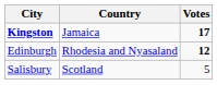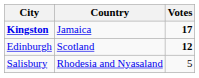 <table class="wikitable">
 <tr>
 <th scope="col">City</th>
 <th scope="col">Country</th>
 <th scope="col">Votes</th>
 </tr>
 <tr>
 <td><strong><a href='#'>Kingston</a></strong></td>
 <td> <a href='#'>Jamaica</a></td>
 <td style="text-align: right;"><strong>17</strong></td>
 </tr>
 <tr>
 <td><a href='#'>Edinburgh</a></td>
-<td> <a href='#'>Rhodesia and Nyasaland</a></td>
+<td> <a href='#'>Scotland</a></td>
 <td style="text-align: right;"><strong>12</strong></td>
 </tr>
 <tr>
 <td><a href='#'>Salisbury</a></td>
-<td> <a href='#'>Scotland</a></td>
+<td> <a href='#'>Rhodesia and Nyasaland</a></td>
 <td style="text-align: right;">5</td>
 </tr>
 </table>
